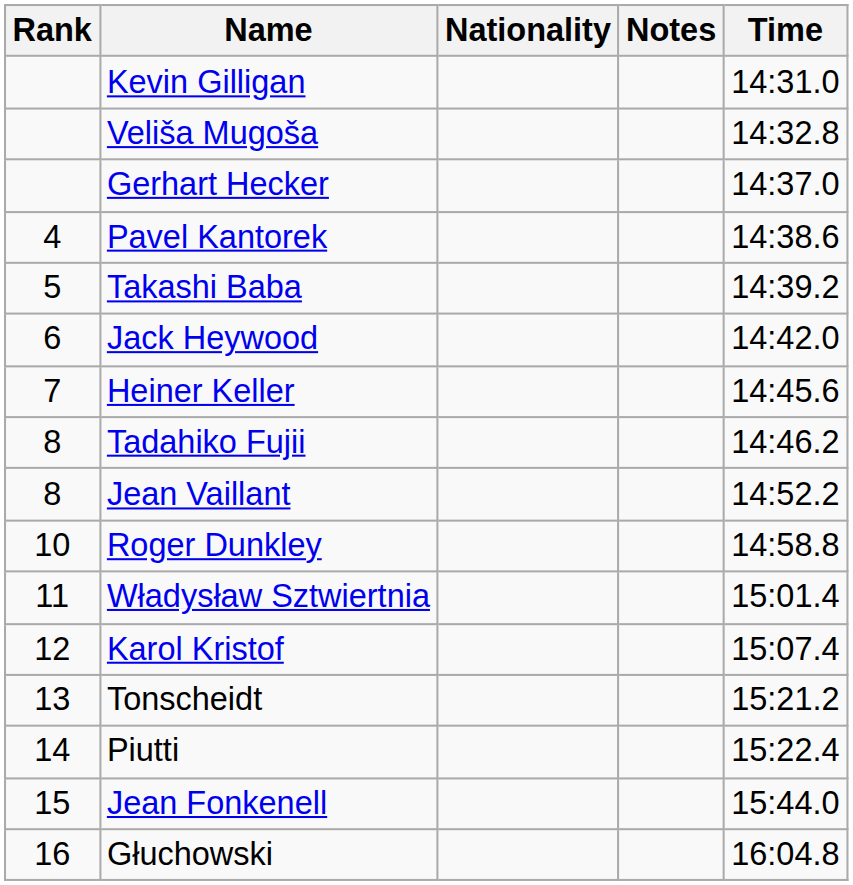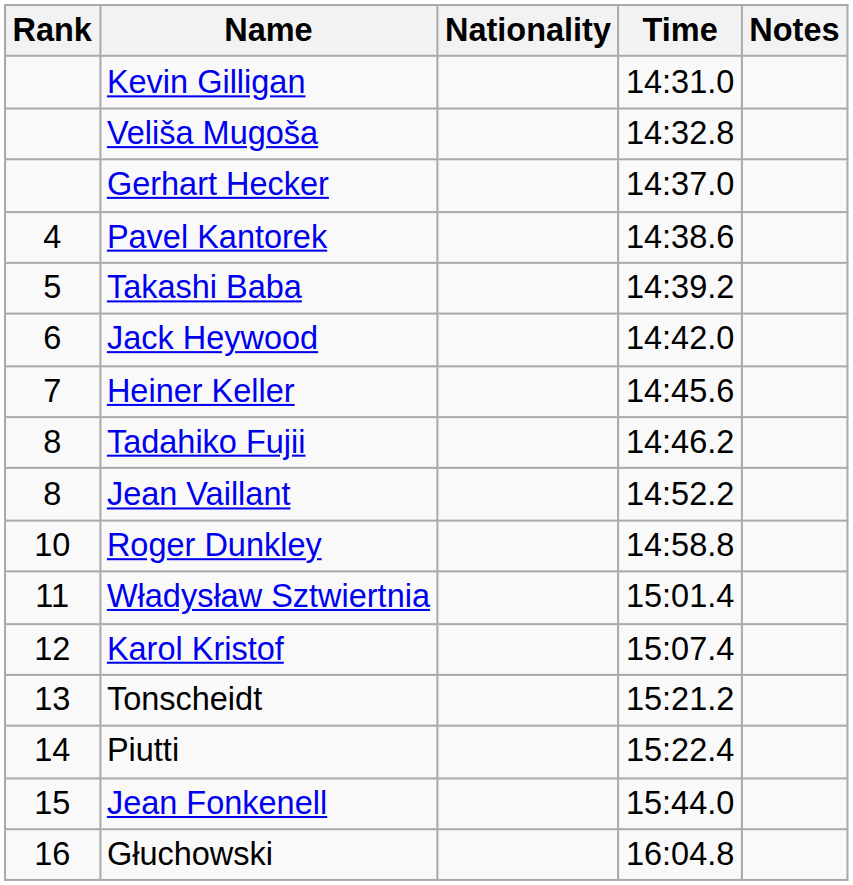 <table class="wikitable sortable" style="text-align:center">
 <tr>
 <th>Rank</th>
 <th>Name</th>
 <th>Nationality</th>
+<th>Time</th>
 <th>Notes</th>
-<th>Time</th>
 </tr>
 <tr>
 <td></td>
 <td align=left><a href='#'>Kevin Gilligan</a></td>
 <td align=left></td>
+<td>14:31.0</td>
 <td></td>
-<td>14:31.0</td>
 </tr>
 <tr>
 <td></td>
 <td align=left><a href='#'>Veliša Mugoša</a></td>
 <td align=left></td>
+<td>14:32.8</td>
 <td></td>
-<td>14:32.8</td>
 </tr>
 <tr>
 <td></td>
 <td align=left><a href='#'>Gerhart Hecker</a></td>
 <td align=left></td>
+<td>14:37.0</td>
 <td></td>
-<td>14:37.0</td>
 </tr>
 <tr>
 <td>4</td>
 <td align=left><a href='#'>Pavel Kantorek</a></td>
 <td align=left></td>
+<td>14:38.6</td>
 <td></td>
-<td>14:38.6</td>
 </tr>
 <tr>
 <td>5</td>
 <td align=left><a href='#'>Takashi Baba</a></td>
 <td align=left></td>
+<td>14:39.2</td>
 <td></td>
-<td>14:39.2</td>
 </tr>
 <tr>
 <td>6</td>
 <td align=left><a href='#'>Jack Heywood</a></td>
 <td align=left></td>
+<td>14:42.0</td>
 <td></td>
-<td>14:42.0</td>
 </tr>
 <tr>
 <td>7</td>
 <td align=left><a href='#'>Heiner Keller</a></td>
 <td align=left></td>
+<td>14:45.6</td>
 <td></td>
-<td>14:45.6</td>
 </tr>
 <tr>
 <td>8</td>
 <td align=left><a href='#'>Tadahiko Fujii</a></td>
 <td align=left></td>
+<td>14:46.2</td>
 <td></td>
-<td>14:46.2</td>
 </tr>
 <tr>
 <td>8</td>
 <td align=left><a href='#'>Jean Vaillant</a></td>
 <td align=left></td>
+<td>14:52.2</td>
 <td></td>
-<td>14:52.2</td>
 </tr>
 <tr>
 <td>10</td>
 <td align=left><a href='#'>Roger Dunkley</a></td>
 <td align=left></td>
+<td>14:58.8</td>
 <td></td>
-<td>14:58.8</td>
 </tr>
 <tr>
 <td>11</td>
 <td align=left><a href='#'>Władysław Sztwiertnia</a></td>
 <td align=left></td>
+<td>15:01.4</td>
 <td></td>
-<td>15:01.4</td>
 </tr>
 <tr>
 <td>12</td>
 <td align=left><a href='#'>Karol Kristof</a></td>
 <td align=left></td>
+<td>15:07.4</td>
 <td></td>
-<td>15:07.4</td>
 </tr>
 <tr>
 <td>13</td>
 <td align=left>Tonscheidt</td>
 <td align=left></td>
+<td>15:21.2</td>
 <td></td>
-<td>15:21.2</td>
 </tr>
 <tr>
 <td>14</td>
 <td align=left>Piutti</td>
 <td align=left></td>
+<td>15:22.4</td>
 <td></td>
-<td>15:22.4</td>
 </tr>
 <tr>
 <td>15</td>
 <td align=left><a href='#'>Jean Fonkenell</a></td>
 <td align=left></td>
+<td>15:44.0</td>
 <td></td>
-<td>15:44.0</td>
 </tr>
 <tr>
 <td>16</td>
 <td align=left>Głuchowski</td>
 <td align=left></td>
+<td>16:04.8</td>
 <td></td>
-<td>16:04.8</td>
 </tr>
 </table>
